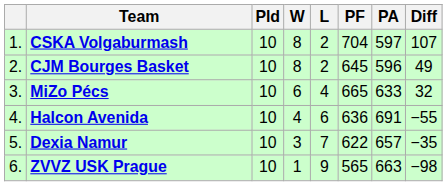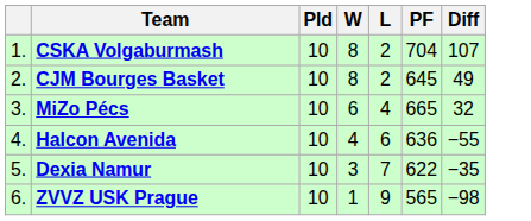 <table class=wikitable style="text-align:center">
 <tr>
 <th width=15></th>
 <th width=220>Team</th>
 <th width=20>Pld</th>
 <th width=20>W</th>
 <th width=20>L</th>
 <th width=20>PF</th>
-<th width=20>PA</th>
 <th width=30>Diff</th>
 </tr>
 <tr bgcolor=#ccffcc>
 <td>1.</td>
 <td align=left> <strong><a href='#'>CSKA Volgaburmash</a></strong></td>
 <td>10</td>
 <td>8</td>
 <td>2</td>
 <td>704</td>
-<td>597</td>
 <td>107</td>
 </tr>
 <tr bgcolor=#ccffcc>
 <td>2.</td>
 <td align=left> <strong><a href='#'>CJM Bourges Basket</a></strong></td>
 <td>10</td>
 <td>8</td>
 <td>2</td>
 <td>645</td>
-<td>596</td>
 <td>49</td>
 </tr>
 <tr bgcolor=#ccffcc>
 <td>3.</td>
 <td align=left> <strong><a href='#'>MiZo Pécs</a></strong></td>
 <td>10</td>
 <td>6</td>
 <td>4</td>
 <td>665</td>
-<td>633</td>
 <td>32</td>
 </tr>
 <tr bgcolor=#ccffcc>
 <td>4.</td>
 <td align=left> <strong><a href='#'>Halcon Avenida</a></strong></td>
 <td>10</td>
 <td>4</td>
 <td>6</td>
 <td>636</td>
-<td>691</td>
 <td>−55</td>
 </tr>
 <tr bgcolor=#ccffcc>
 <td>5.</td>
 <td align=left> <strong><a href='#'>Dexia Namur</a></strong></td>
 <td>10</td>
 <td>3</td>
 <td>7</td>
 <td>622</td>
-<td>657</td>
 <td>−35</td>
 </tr>
 <tr bgcolor=#ccffcc>
 <td>6.</td>
 <td align=left> <strong><a href='#'>ZVVZ USK Prague</a></strong></td>
 <td>10</td>
 <td>1</td>
 <td>9</td>
 <td>565</td>
-<td>663</td>
 <td>−98</td>
 </tr>
 </table>
